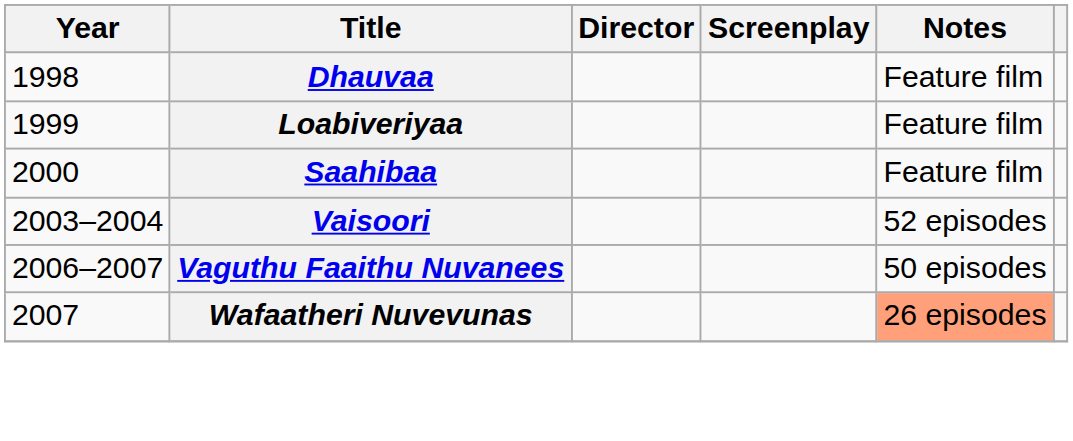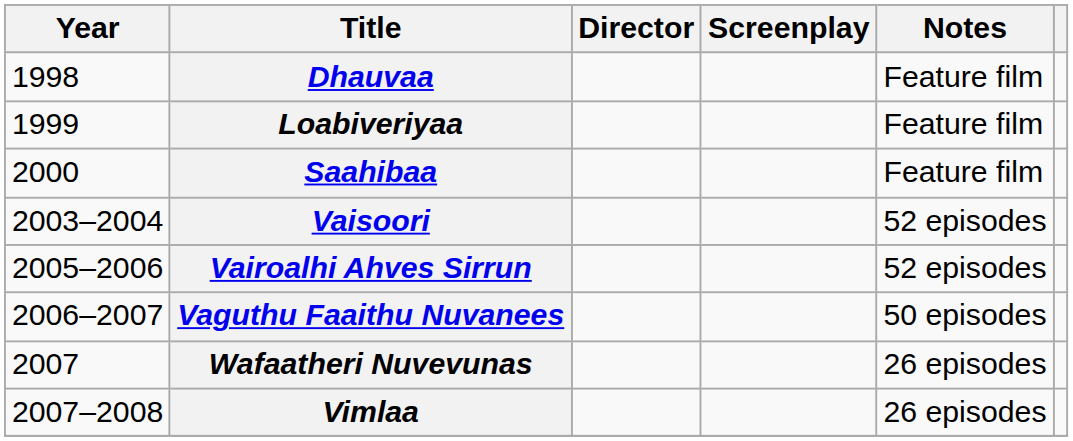 <table class="wikitable sortable plainrowheaders">
 <tr style="background:#ccc; text-align:center;">
 <th scope="col">Year</th>
 <th scope="col">Title</th>
 <th scope="col">Director</th>
 <th scope="col">Screenplay</th>
 <th scope="col">Notes</th>
 <th scope="col" class="unsortable"></th>
 </tr>
 <tr>
 <td>1998</td>
 <th scope="row"><em><a href='#'>Dhauvaa</a></em></th>
 <td></td>
 <td></td>
 <td>Feature film</td>
 <td></td>
 </tr>
 <tr>
 <td>1999</td>
 <th scope="row"><em>Loabiveriyaa</em></th>
 <td></td>
 <td></td>
 <td>Feature film</td>
 <td></td>
 </tr>
 <tr>
 <td>2000</td>
 <th scope="row"><em><a href='#'>Saahibaa</a></em></th>
 <td></td>
 <td></td>
 <td>Feature film</td>
 <td></td>
 </tr>
 <tr>
 <td>2003–2004</td>
 <th scope="row"><em><a href='#'>Vaisoori</a></em></th>
 <td></td>
 <td></td>
 <td>52 episodes</td>
 <td style="text-align: center;"></td>
 </tr>
 <tr>
+<td>2005–2006</td>
+<th scope="row"><em><a href='#'>Vairoalhi Ahves Sirrun</a></em></th>
+<td></td>
+<td></td>
+<td>52 episodes</td>
+<td style="text-align: center;"></td>
+</tr>
+<tr>
 <td>2006–2007</td>
 <th scope="row"><em><a href='#'>Vaguthu Faaithu Nuvanees</a></em></th>
 <td></td>
 <td></td>
 <td>50 episodes</td>
 <td style="text-align: center;"></td>
 </tr>
 <tr>
 <td>2007</td>
 <th scope="row"><em>Wafaatheri Nuvevunas</em></th>
 <td></td>
 <td></td>
-<td style="background: lightsalmon;">26 episodes</td>
+<td>26 episodes</td>
+<td></td>
+</tr>
+<tr>
+<td>2007–2008</td>
+<th scope="row"><em>Vimlaa</em></th>
+<td></td>
+<td></td>
+<td>26 episodes</td>
 <td></td>
 </tr>
 <tr>
 </tr>
 </table>
